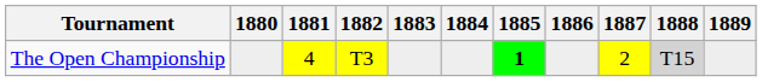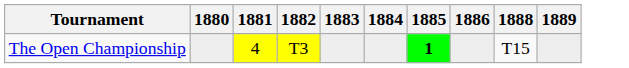 <table class="wikitable" style="font-size:95%;text-align:center;">
 <tr>
 <th>Tournament</th>
 <th>1880</th>
 <th>1881</th>
 <th>1882</th>
 <th>1883</th>
 <th>1884</th>
 <th>1885</th>
 <th>1886</th>
-<th>1887</th>
 <th>1888</th>
 <th>1889</th>
 </tr>
 <tr>
 <td align=left><a href='#'>The Open Championship</a></td>
 <td style="background:#eeeeee;"></td>
 <td style="background:yellow;">4</td>
 <td style="background:yellow;">T3</td>
 <td style="background:#eeeeee;"></td>
 <td style="background:#eeeeee;"></td>
 <td style="background:lime;"><strong>1</strong></td>
 <td style="background:#eeeeee;"></td>
-<td style="background:yellow;">2</td>
-<td style="background: lightgrey;">T15</td>
+<td>T15</td>
 <td style="background:#eeeeee;"></td>
 </tr>
 </table>
